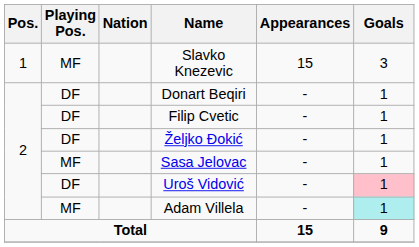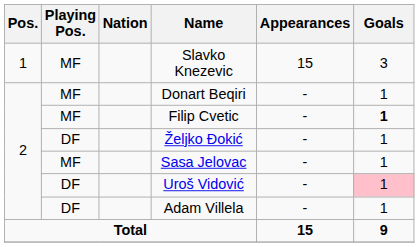 <table class="wikitable sortable" style="font-size:100%; text-align:center">
 <tr>
 <th width=15>Pos.</th>
 <th width=15>Playing Pos.</th>
 <th width=15>Nation</th>
 <th width=110>Name</th>
 <th width=50>Appearances</th>
 <th width=60>Goals</th>
 </tr>
 <tr>
 <td>1</td>
 <td>MF</td>
 <td></td>
 <td>Slavko Knezevic</td>
 <td>15</td>
 <td>3</td>
 </tr>
 <tr>
 <td rowspan=6>2</td>
-<td>DF</td>
+<td>MF</td>
 <td></td>
 <td>Donart Beqiri</td>
 <td>-</td>
 <td>1</td>
 </tr>
 <tr>
-<td>DF</td>
+<td>MF</td>
 <td></td>
 <td>Filip Cvetic</td>
 <td>-</td>
-<td>1</td>
+<td><strong>1</strong></td>
 </tr>
 <tr>
 <td>DF</td>
 <td></td>
 <td><a href='#'>Željko Đokić</a></td>
 <td>-</td>
 <td>1</td>
 </tr>
 <tr>
 <td>MF</td>
 <td></td>
 <td><a href='#'>Sasa Jelovac</a></td>
 <td>-</td>
 <td>1</td>
 </tr>
 <tr>
 <td>DF</td>
 <td></td>
 <td><a href='#'>Uroš Vidović</a></td>
 <td>-</td>
 <td style="background: pink;">1</td>
 </tr>
 <tr>
-<td>MF</td>
+<td>DF</td>
 <td></td>
 <td>Adam Villela</td>
 <td>-</td>
-<td style="background: paleturquoise;">1</td>
+<td>1</td>
 </tr>
 <tr>
 <td colspan=4><strong>Total</strong></td>
 <td><strong>15</strong></td>
 <td><strong>9</strong></td>
 </tr>
 <tr>
 </tr>
 </table>
